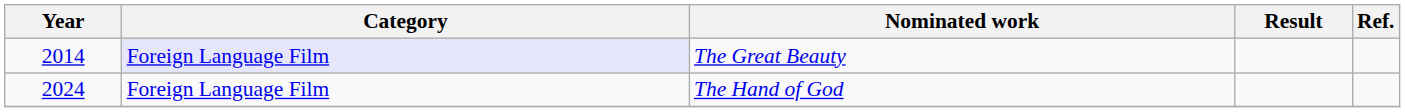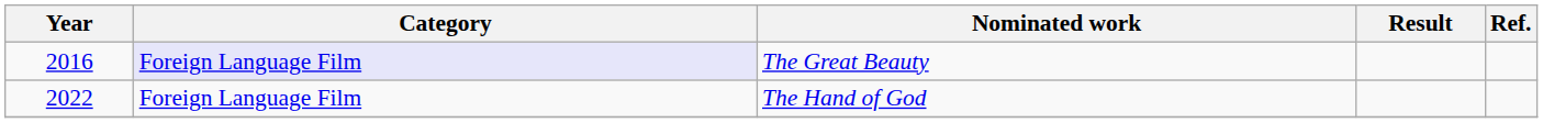 <table class=wikitable>
 <tr>
 <th scope="col" style="width:5em;">Year</th>
 <th scope="col" style="width:26em;">Category</th>
 <th scope="col" style="width:25em;">Nominated work</th>
 <th scope="col" style="width:5em;">Result</th>
 <th>Ref.</th>
 </tr>
 <tr>
-<td style="text-align:center;", rowspan="1"><a href='#'>2014</a></td>
+<td style="text-align:center;", rowspan="1"><a href='#'>2016</a></td>
 <td style="background: lavender;"><a href='#'>Foreign Language Film</a></td>
 <td><em><a href='#'>The Great Beauty</a></em></td>
 <td></td>
 <td></td>
 </tr>
 <tr>
-<td style="text-align:center;", rowspan="1"><a href='#'>2024</a></td>
+<td style="text-align:center;", rowspan="1"><a href='#'>2022</a></td>
 <td><a href='#'>Foreign Language Film</a></td>
 <td><em><a href='#'>The Hand of God</a></em></td>
 <td></td>
 <td></td>
 </tr>
 <tr>
 </tr>
 </table>
